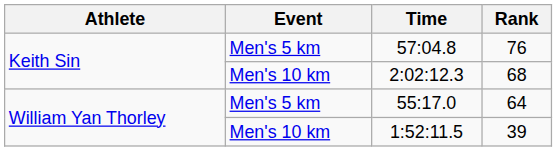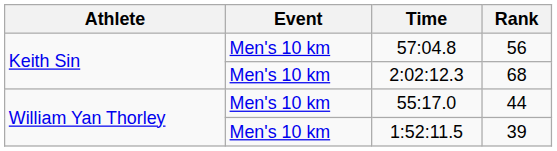 <table class="wikitable" style="text-align:center; font-size:90%; width:50%;">
 <tr>
 <th>Athlete</th>
 <th>Event</th>
 <th>Time</th>
 <th>Rank</th>
 </tr>
 <tr>
 <td align=left rowspan=2><a href='#'>Keith Sin</a></td>
-<td align=left><a href='#'>Men's 5 km</a></td>
+<td align=left><a href='#'>Men's 10 km</a></td>
 <td>57:04.8</td>
-<td>76</td>
+<td>56</td>
 </tr>
 <tr>
 <td align=left><a href='#'>Men's 10 km</a></td>
 <td>2:02:12.3</td>
 <td>68</td>
 </tr>
 <tr>
 <td align=left rowspan=2><a href='#'>William Yan Thorley</a></td>
-<td align=left><a href='#'>Men's 5 km</a></td>
+<td align=left><a href='#'>Men's 10 km</a></td>
 <td>55:17.0</td>
-<td>64</td>
+<td>44</td>
 </tr>
 <tr>
 <td align=left><a href='#'>Men's 10 km</a></td>
 <td>1:52:11.5</td>
 <td>39</td>
 </tr>
 </table>
